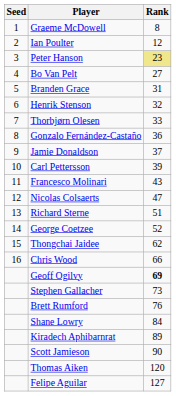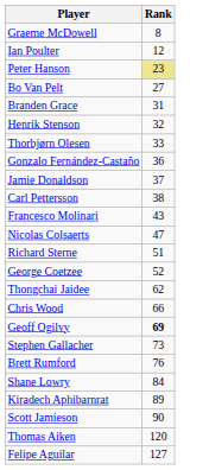 <table class=wikitable>
 <tr>
-<th>Seed</th>
 <th>Player</th>
 <th>Rank</th>
 </tr>
 <tr>
-<td align=center>1</td>
 <td> <a href='#'>Graeme McDowell</a></td>
 <td align=center>8</td>
 </tr>
 <tr>
-<td align=center>2</td>
 <td> <a href='#'>Ian Poulter</a></td>
 <td align=center>12</td>
 </tr>
 <tr>
-<td align=center>3</td>
 <td> <a href='#'>Peter Hanson</a></td>
 <td align=center style="background: khaki;">23</td>
 </tr>
 <tr>
-<td align=center>4</td>
 <td> <a href='#'>Bo Van Pelt</a></td>
 <td align=center>27</td>
 </tr>
 <tr>
-<td align=center>5</td>
 <td> <a href='#'>Branden Grace</a></td>
 <td align=center>31</td>
 </tr>
 <tr>
-<td align=center>6</td>
 <td> <a href='#'>Henrik Stenson</a></td>
 <td align=center>32</td>
 </tr>
 <tr>
-<td align=center>7</td>
 <td> <a href='#'>Thorbjørn Olesen</a></td>
 <td align=center>33</td>
 </tr>
 <tr>
-<td align=center>8</td>
 <td> <a href='#'>Gonzalo Fernández-Castaño</a></td>
 <td align=center>36</td>
 </tr>
 <tr>
-<td align=center>9</td>
 <td> <a href='#'>Jamie Donaldson</a></td>
 <td align=center>37</td>
 </tr>
 <tr>
-<td align=center>10</td>
 <td> <a href='#'>Carl Pettersson</a></td>
-<td align=center>39</td>
+<td align=center>38</td>
 </tr>
 <tr>
-<td align=center>11</td>
 <td> <a href='#'>Francesco Molinari</a></td>
 <td align=center>43</td>
 </tr>
 <tr>
-<td align=center>12</td>
 <td> <a href='#'>Nicolas Colsaerts</a></td>
 <td align=center>47</td>
 </tr>
 <tr>
-<td align=center>13</td>
 <td> <a href='#'>Richard Sterne</a></td>
 <td align=center>51</td>
 </tr>
 <tr>
-<td align=center>14</td>
 <td> <a href='#'>George Coetzee</a></td>
 <td align=center>52</td>
 </tr>
 <tr>
-<td align=center>15</td>
 <td> <a href='#'>Thongchai Jaidee</a></td>
 <td align=center>62</td>
 </tr>
 <tr>
-<td align=center>16</td>
 <td> <a href='#'>Chris Wood</a></td>
 <td align=center>66</td>
 </tr>
 <tr>
-<td></td>
 <td> <a href='#'>Geoff Ogilvy</a></td>
 <td align=center><strong>69</strong></td>
 </tr>
 <tr>
-<td></td>
 <td> <a href='#'>Stephen Gallacher</a></td>
 <td align=center>73</td>
 </tr>
 <tr>
-<td></td>
 <td> <a href='#'>Brett Rumford</a></td>
 <td align=center>76</td>
 </tr>
 <tr>
-<td></td>
 <td> <a href='#'>Shane Lowry</a></td>
 <td align=center>84</td>
 </tr>
 <tr>
-<td></td>
 <td> <a href='#'>Kiradech Aphibarnrat</a></td>
 <td align=center>89</td>
 </tr>
 <tr>
-<td></td>
 <td> <a href='#'>Scott Jamieson</a></td>
 <td align=center>90</td>
 </tr>
 <tr>
-<td></td>
 <td> <a href='#'>Thomas Aiken</a></td>
 <td align=center>120</td>
 </tr>
 <tr>
-<td></td>
 <td> <a href='#'>Felipe Aguilar</a></td>
 <td align=center>127</td>
 </tr>
 </table>
